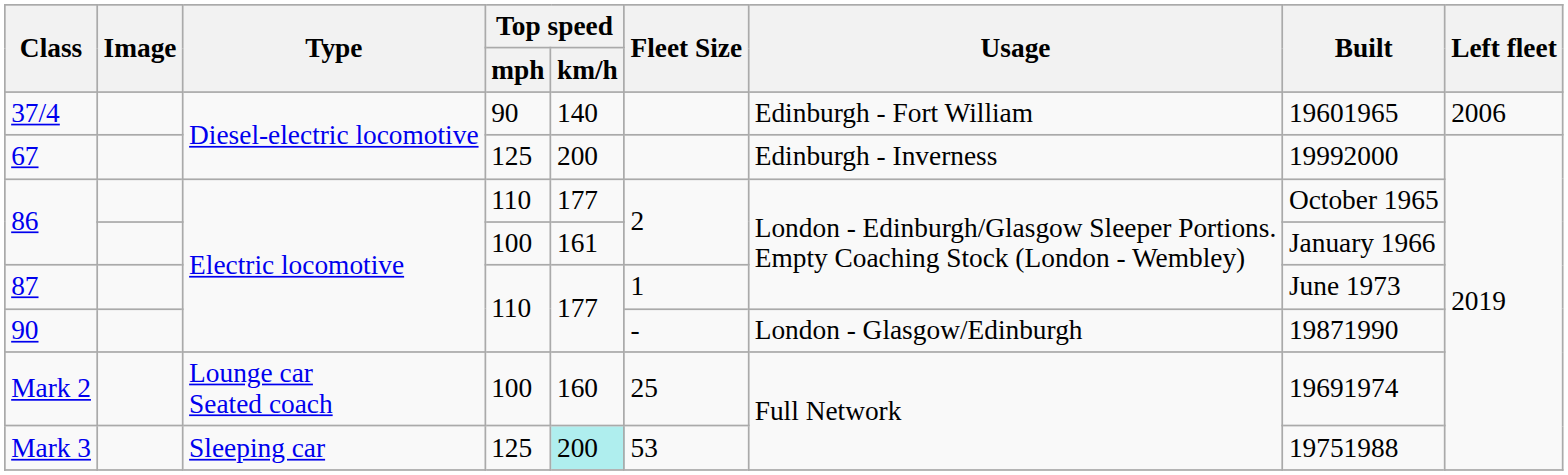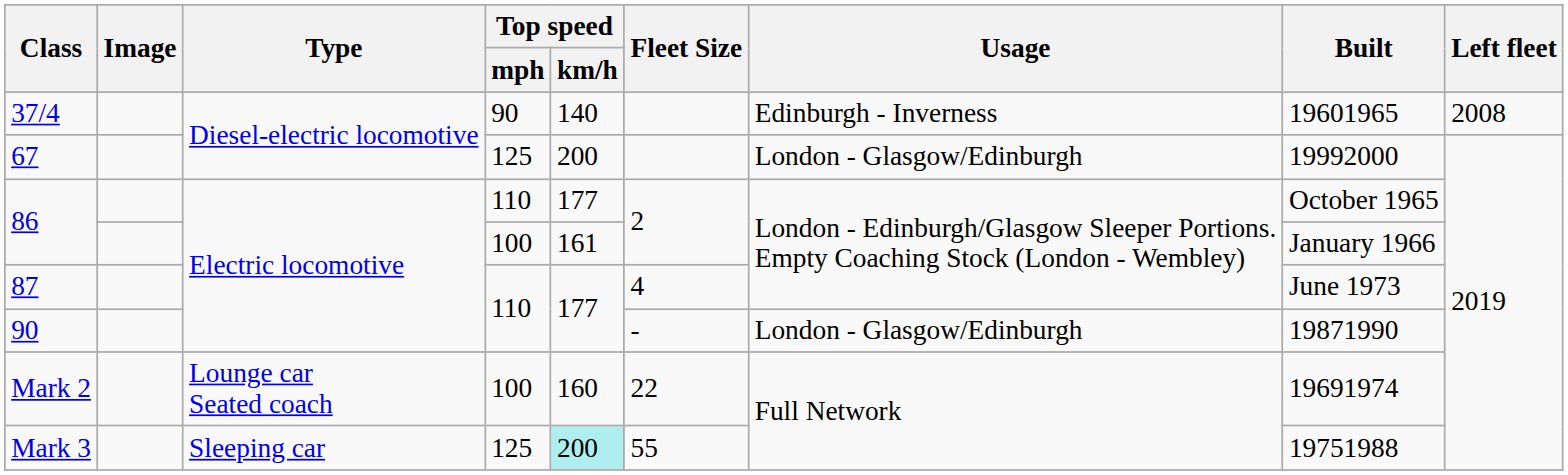 <table class="wikitable">
 <tr>
 <th rowspan="2">Class</th>
 <th rowspan="2">Image</th>
 <th rowspan="2">Type</th>
 <th colspan="2">Top speed</th>
 <th rowspan="2">Fleet Size</th>
 <th rowspan="2">Usage</th>
 <th rowspan="2">Built</th>
 <th rowspan="2">Left fleet</th>
 </tr>
 <tr ---- bgcolor=#f9f9f9>
 <th>mph</th>
 <th>km/h</th>
 </tr>
 <tr>
 <td><a href='#'>37/4</a></td>
 <td></td>
 <td rowspan="2"><a href='#'>Diesel-electric locomotive</a></td>
 <td>90</td>
 <td>140</td>
 <td></td>
-<td>Edinburgh - Fort William</td>
+<td>Edinburgh - Inverness</td>
 <td>19601965</td>
-<td>2006</td>
+<td>2008</td>
 </tr>
 <tr>
 <td><a href='#'>67</a></td>
 <td></td>
 <td>125</td>
 <td>200</td>
 <td></td>
-<td>Edinburgh - Inverness</td>
+<td>London - Glasgow/Edinburgh</td>
 <td>19992000</td>
 <td rowspan="7">2019</td>
 </tr>
 <tr>
 <td rowspan="2"><a href='#'>86</a></td>
 <td></td>
 <td rowspan="4"><a href='#'>Electric locomotive</a></td>
 <td>110</td>
 <td>177</td>
 <td rowspan="2">2</td>
 <td rowspan="3">London - Edinburgh/Glasgow Sleeper Portions.<br>Empty Coaching Stock (London - Wembley)</td>
 <td>October 1965</td>
 </tr>
 <tr>
 <td></td>
 <td>100</td>
 <td>161</td>
 <td>January 1966</td>
 </tr>
 <tr>
 <td><a href='#'>87</a></td>
 <td></td>
 <td rowspan="2">110</td>
 <td rowspan="2">177</td>
-<td>1</td>
+<td>4</td>
 <td>June 1973</td>
 </tr>
 <tr>
 <td><a href='#'>90</a></td>
 <td></td>
 <td>-</td>
 <td>London - Glasgow/Edinburgh</td>
 <td>19871990</td>
 </tr>
 <tr>
 <td><a href='#'>Mark 2</a></td>
 <td></td>
 <td><a href='#'>Lounge car</a><br><a href='#'>Seated coach</a></td>
 <td>100</td>
 <td>160</td>
-<td>25</td>
+<td>22</td>
 <td rowspan="2">Full Network</td>
 <td>19691974</td>
 </tr>
 <tr>
 <td><a href='#'>Mark 3</a></td>
 <td></td>
 <td><a href='#'>Sleeping car</a></td>
 <td>125</td>
 <td style="background: paleturquoise;">200</td>
-<td>53</td>
+<td>55</td>
 <td>19751988</td>
 </tr>
 </table>
